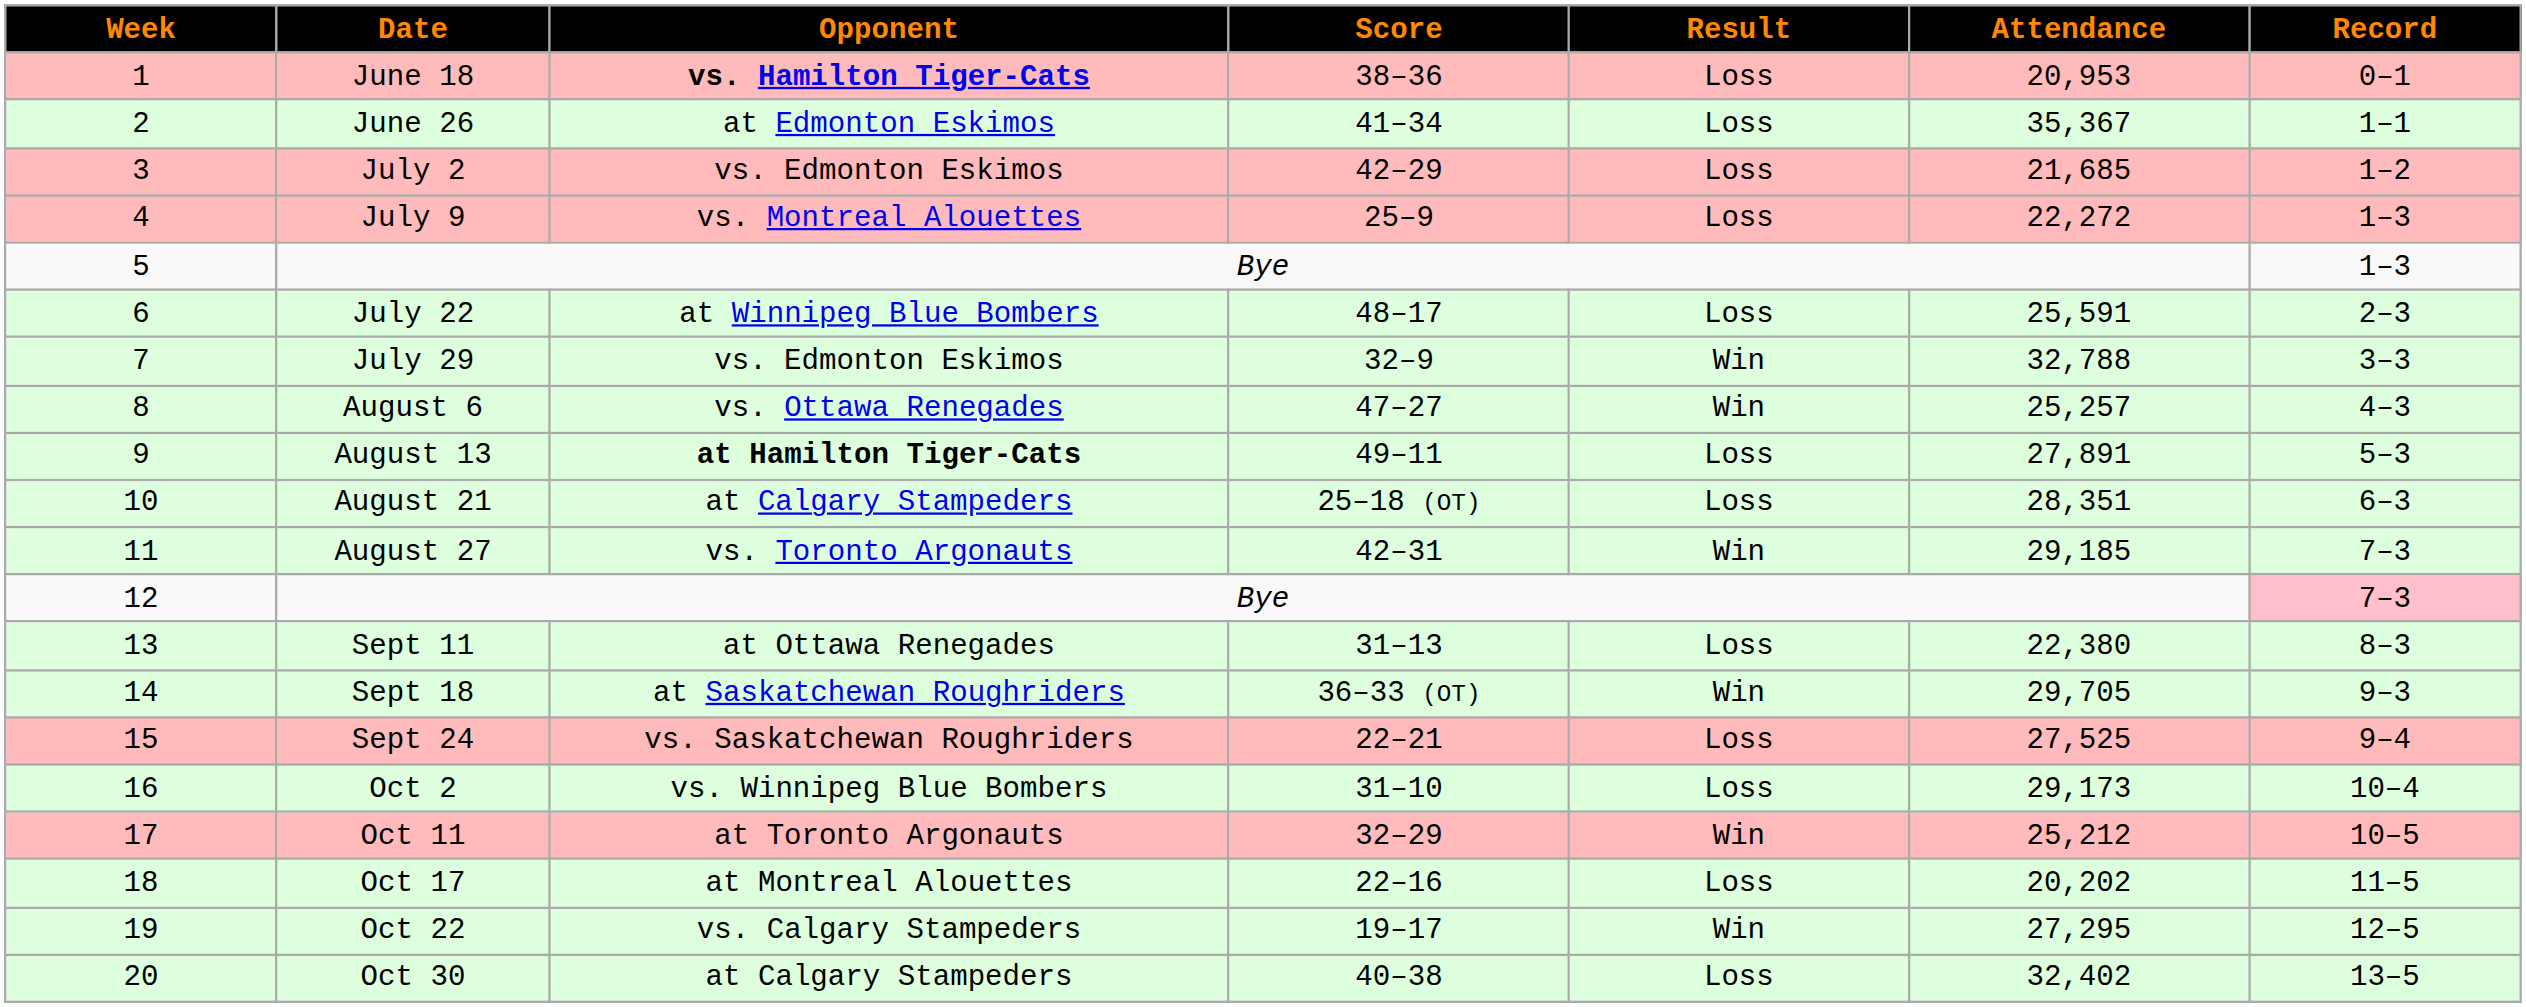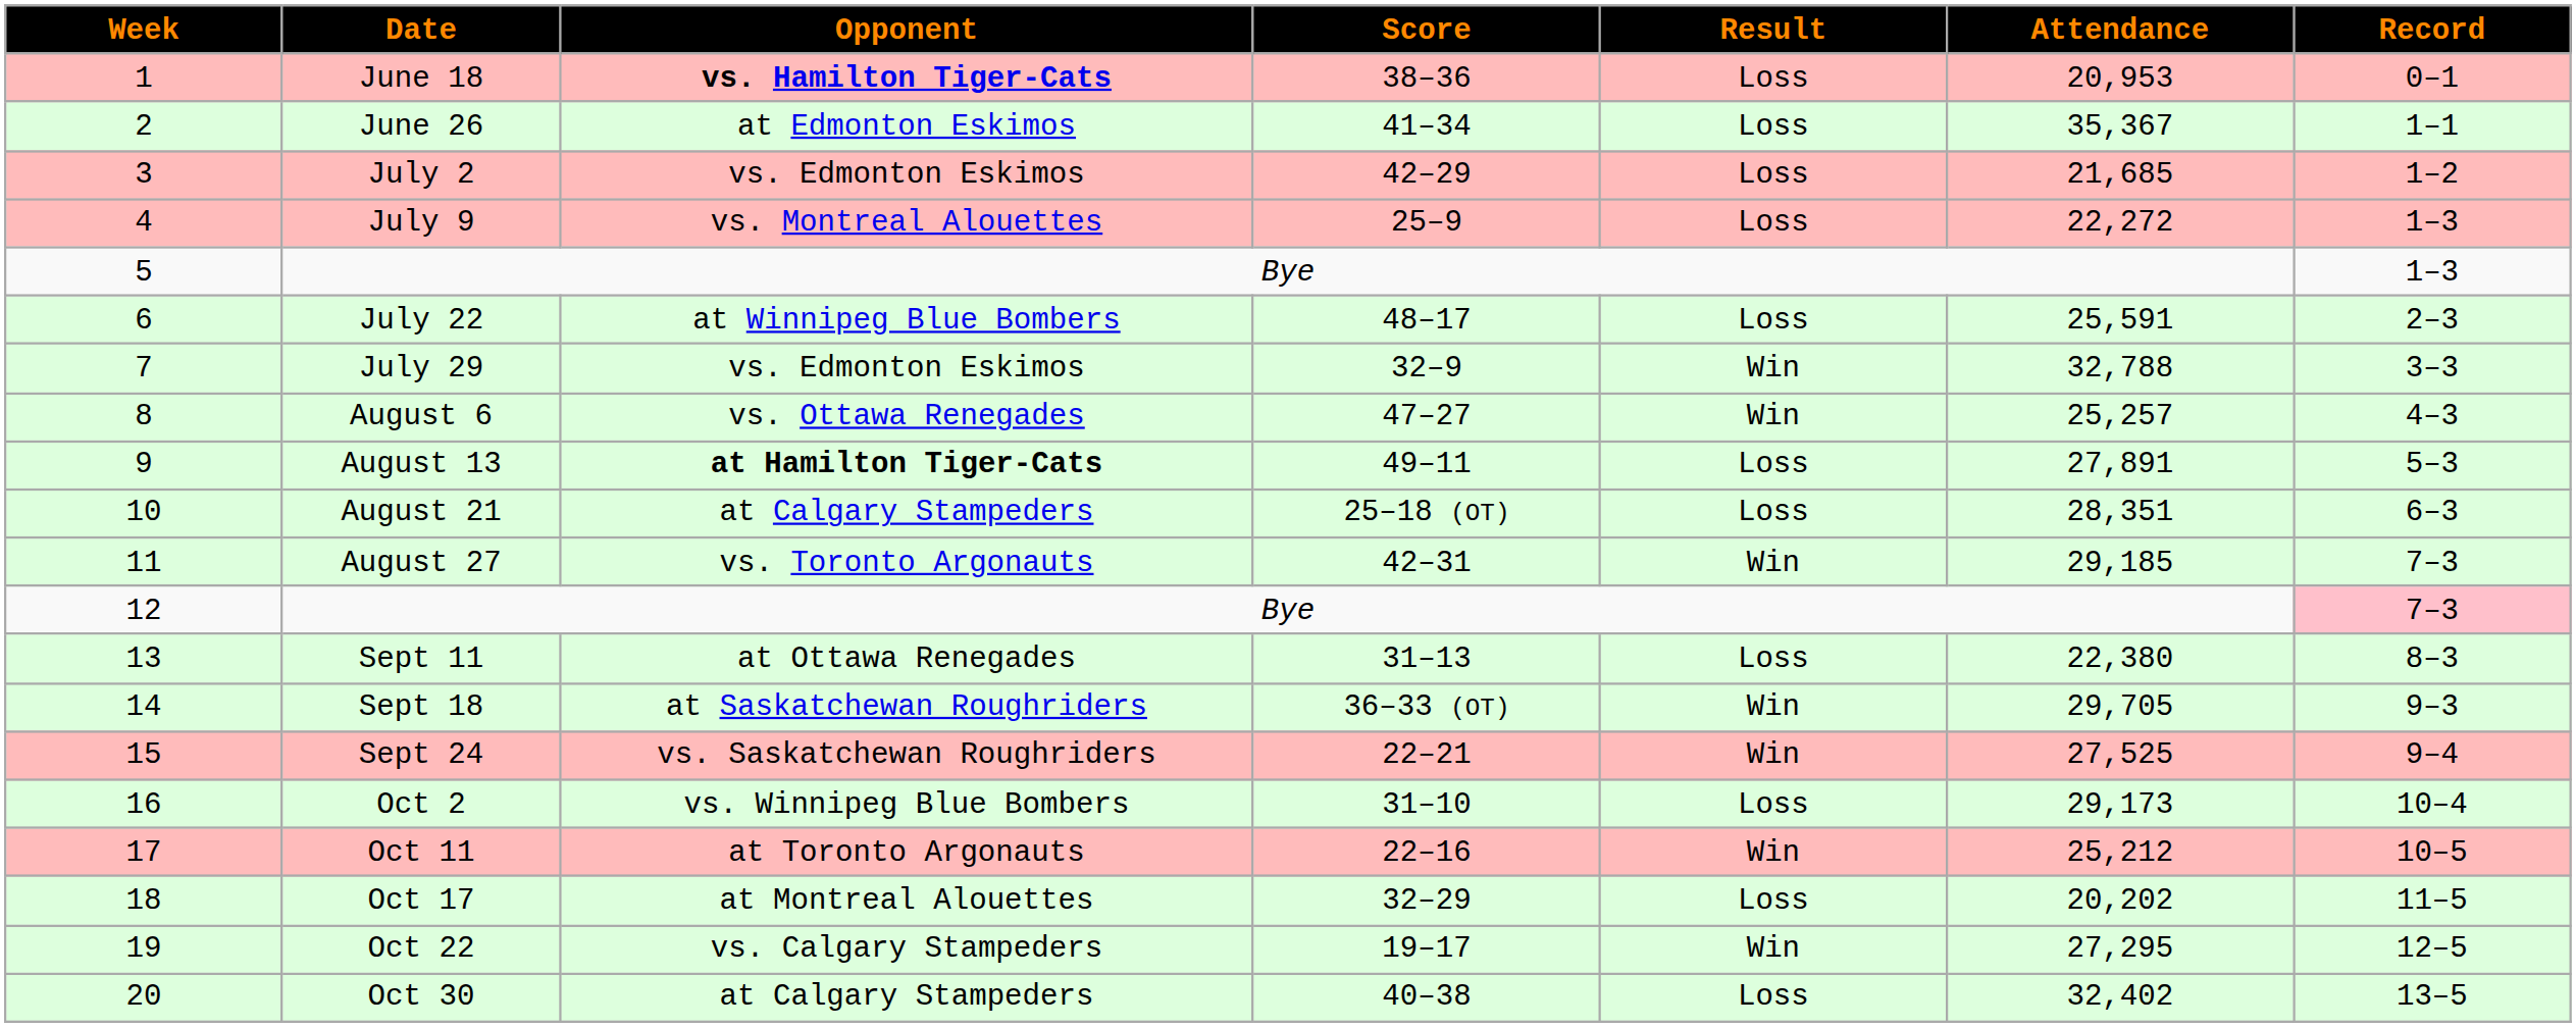 <table class="wikitable sortable">
 <tr>
 <th style="background:black;color:#FF8800;"  width="8%">Week</th>
 <th style="background:black;color:#FF8800;"  width="8%">Date</th>
 <th style="background:black;color:#FF8800;"  width="20%">Opponent</th>
 <th style="background:black;color:#FF8800;"  width="10%">Score</th>
 <th style="background:black;color:#FF8800;"  width="10%">Result</th>
 <th style="background:black;color:#FF8800;"  width="10%">Attendance</th>
 <th style="background:black;color:#FF8800;"  width="8%">Record</th>
 </tr>
 <tr align="center" bgcolor="ffbbbb">
 <td>1</td>
 <td>June 18</td>
 <td><strong>vs. <a href='#'>Hamilton Tiger-Cats</a></strong></td>
 <td>38–36</td>
 <td>Loss</td>
 <td>20,953</td>
 <td>0–1</td>
 </tr>
 <tr align="center" bgcolor="ddffdd">
 <td>2</td>
 <td>June 26</td>
 <td>at <a href='#'>Edmonton Eskimos</a></td>
 <td>41–34</td>
 <td>Loss</td>
 <td>35,367</td>
 <td>1–1</td>
 </tr>
 <tr align="center" bgcolor="ffbbbb">
 <td>3</td>
 <td>July 2</td>
 <td>vs. Edmonton Eskimos</td>
 <td>42–29</td>
 <td>Loss</td>
 <td>21,685</td>
 <td>1–2</td>
 </tr>
 <tr align="center" bgcolor="ffbbbb">
 <td>4</td>
 <td>July 9</td>
 <td>vs. <a href='#'>Montreal Alouettes</a></td>
 <td>25–9</td>
 <td>Loss</td>
 <td>22,272</td>
 <td>1–3</td>
 </tr>
 <tr align="center">
 <td>5</td>
 <td colSpan=5 align="center"><em>Bye</em></td>
 <td>1–3</td>
 </tr>
 <tr align="center" bgcolor="ddffdd">
 <td>6</td>
 <td>July 22</td>
 <td>at <a href='#'>Winnipeg Blue Bombers</a></td>
 <td>48–17</td>
 <td>Loss</td>
 <td>25,591</td>
 <td>2–3</td>
 </tr>
 <tr align="center" bgcolor="ddffdd">
 <td>7</td>
 <td>July 29</td>
 <td>vs. Edmonton Eskimos</td>
 <td>32–9</td>
 <td>Win</td>
 <td>32,788</td>
 <td>3–3</td>
 </tr>
 <tr align="center" bgcolor="ddffdd">
 <td>8</td>
 <td>August 6</td>
 <td>vs. <a href='#'>Ottawa Renegades</a></td>
 <td>47–27</td>
 <td>Win</td>
 <td>25,257</td>
 <td>4–3</td>
 </tr>
 <tr align="center" bgcolor="ddffdd">
 <td>9</td>
 <td>August 13</td>
 <td><strong>at Hamilton Tiger-Cats</strong></td>
 <td>49–11</td>
 <td>Loss</td>
 <td>27,891</td>
 <td>5–3</td>
 </tr>
 <tr align="center" bgcolor="ddffdd">
 <td>10</td>
 <td>August 21</td>
 <td>at <a href='#'>Calgary Stampeders</a></td>
 <td>25–18 <small>(OT)</small></td>
 <td>Loss</td>
 <td>28,351</td>
 <td>6–3</td>
 </tr>
 <tr align="center" bgcolor="ddffdd">
 <td>11</td>
 <td>August 27</td>
 <td>vs. <a href='#'>Toronto Argonauts</a></td>
 <td>42–31</td>
 <td>Win</td>
 <td>29,185</td>
 <td>7–3</td>
 </tr>
 <tr align="center">
 <td>12</td>
 <td colSpan=5 align="center"><em>Bye</em></td>
 <td style="background: pink;">7–3</td>
 </tr>
 <tr align="center" bgcolor="ddffdd">
 <td>13</td>
 <td>Sept 11</td>
 <td>at Ottawa Renegades</td>
 <td>31–13</td>
 <td>Loss</td>
 <td>22,380</td>
 <td>8–3</td>
 </tr>
 <tr align="center" bgcolor="ddffdd">
 <td>14</td>
 <td>Sept 18</td>
 <td>at <a href='#'>Saskatchewan Roughriders</a></td>
 <td>36–33 <small>(OT)</small></td>
 <td>Win</td>
 <td>29,705</td>
 <td>9–3</td>
 </tr>
 <tr align="center" bgcolor="ffbbbb">
 <td>15</td>
 <td>Sept 24</td>
 <td>vs. Saskatchewan Roughriders</td>
 <td>22–21</td>
-<td>Loss</td>
+<td>Win</td>
 <td>27,525</td>
 <td>9–4</td>
 </tr>
 <tr align="center" bgcolor="ddffdd">
 <td>16</td>
 <td>Oct 2</td>
 <td>vs. Winnipeg Blue Bombers</td>
 <td>31–10</td>
 <td>Loss</td>
 <td>29,173</td>
 <td>10–4</td>
 </tr>
 <tr align="center" bgcolor="ffbbbb">
 <td>17</td>
 <td>Oct 11</td>
 <td>at Toronto Argonauts</td>
-<td>32–29</td>
+<td>22–16</td>
 <td>Win</td>
 <td>25,212</td>
 <td>10–5</td>
 </tr>
 <tr align="center" bgcolor="ddffdd">
 <td>18</td>
 <td>Oct 17</td>
 <td>at Montreal Alouettes</td>
-<td>22–16</td>
+<td>32–29</td>
 <td>Loss</td>
 <td>20,202</td>
 <td>11–5</td>
 </tr>
 <tr align="center" bgcolor="ddffdd">
 <td>19</td>
 <td>Oct 22</td>
 <td>vs. Calgary Stampeders</td>
 <td>19–17</td>
 <td>Win</td>
 <td>27,295</td>
 <td>12–5</td>
 </tr>
 <tr align="center" bgcolor="ddffdd">
 <td>20</td>
 <td>Oct 30</td>
 <td>at Calgary Stampeders</td>
 <td>40–38</td>
 <td>Loss</td>
 <td>32,402</td>
 <td>13–5</td>
 </tr>
 <tr>
 </tr>
 </table>
